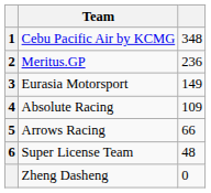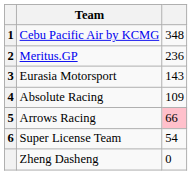 <table class="wikitable" style="font-size: 85%">
 <tr>
 <th></th>
 <th>Team</th>
 <th></th>
 </tr>
 <tr>
 <th>1</th>
 <td> <a href='#'>Cebu Pacific Air by KCMG</a></td>
 <td>348</td>
 </tr>
 <tr>
 <th>2</th>
 <td> <a href='#'>Meritus.GP</a></td>
 <td>236</td>
 </tr>
 <tr>
 <th>3</th>
 <td> Eurasia Motorsport</td>
-<td>149</td>
+<td>143</td>
 </tr>
 <tr>
 <th>4</th>
 <td> Absolute Racing</td>
 <td>109</td>
 </tr>
 <tr>
 <th>5</th>
 <td> Arrows Racing</td>
-<td>66</td>
+<td style="background: pink;">66</td>
 </tr>
 <tr>
 <th>6</th>
 <td> Super License Team</td>
-<td>48</td>
+<td>54</td>
 </tr>
 <tr>
 <th></th>
 <td> Zheng Dasheng</td>
 <td>0</td>
 </tr>
 </table>
